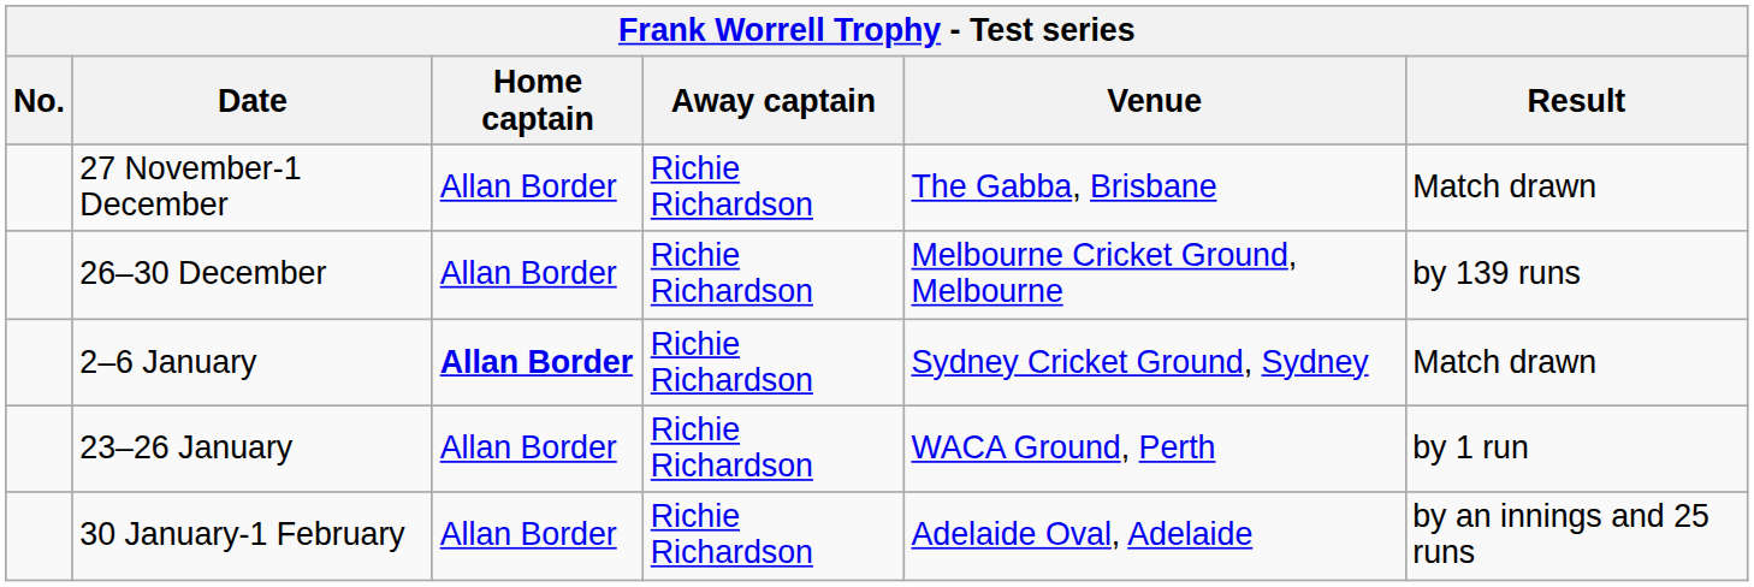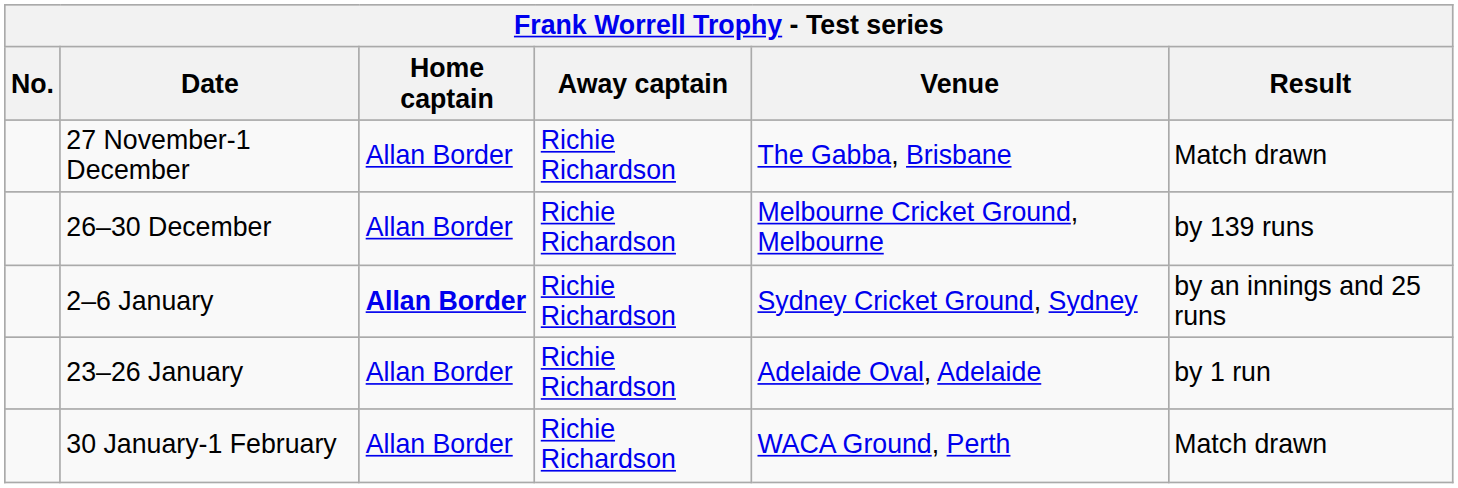 <table class="wikitable">
 <tr>
 <th colspan="9"><a href='#'>Frank Worrell Trophy</a> - Test series</th>
 </tr>
 <tr>
 <th>No.</th>
 <th>Date</th>
 <th>Home captain</th>
 <th>Away captain</th>
 <th>Venue</th>
 <th>Result</th>
 </tr>
 <tr>
 <td></td>
 <td>27 November-1 December</td>
 <td><a href='#'>Allan Border</a></td>
 <td><a href='#'>Richie Richardson</a></td>
 <td><a href='#'>The Gabba</a>, <a href='#'>Brisbane</a></td>
 <td>Match drawn</td>
 </tr>
 <tr>
 <td></td>
 <td>26–30 December</td>
 <td><a href='#'>Allan Border</a></td>
 <td><a href='#'>Richie Richardson</a></td>
 <td><a href='#'>Melbourne Cricket Ground</a>, <a href='#'>Melbourne</a></td>
 <td> by 139 runs</td>
 </tr>
 <tr>
 <td></td>
 <td>2–6 January</td>
 <td><strong><a href='#'>Allan Border</a></strong></td>
 <td><a href='#'>Richie Richardson</a></td>
 <td><a href='#'>Sydney Cricket Ground</a>, <a href='#'>Sydney</a></td>
-<td>Match drawn</td>
+<td> by an innings and 25 runs</td>
 </tr>
 <tr>
 <td></td>
 <td>23–26 January</td>
 <td><a href='#'>Allan Border</a></td>
 <td><a href='#'>Richie Richardson</a></td>
-<td><a href='#'>WACA Ground</a>, <a href='#'>Perth</a></td>
+<td><a href='#'>Adelaide Oval</a>, <a href='#'>Adelaide</a></td>
 <td> by 1 run</td>
 </tr>
 <tr>
 <td></td>
 <td>30 January-1 February</td>
 <td><a href='#'>Allan Border</a></td>
 <td><a href='#'>Richie Richardson</a></td>
-<td><a href='#'>Adelaide Oval</a>, <a href='#'>Adelaide</a></td>
-<td> by an innings and 25 runs</td>
+<td><a href='#'>WACA Ground</a>, <a href='#'>Perth</a></td>
+<td>Match drawn</td>
 </tr>
 </table>
